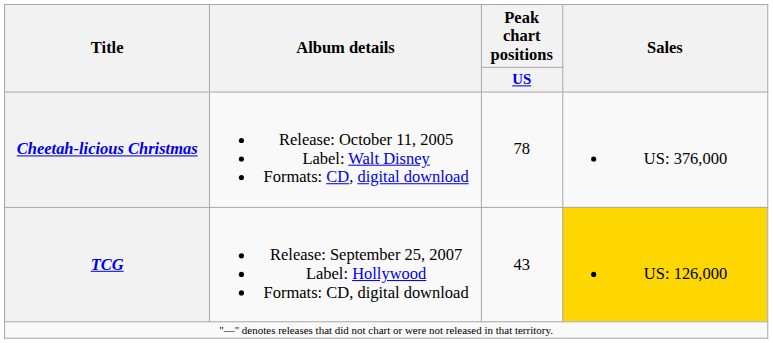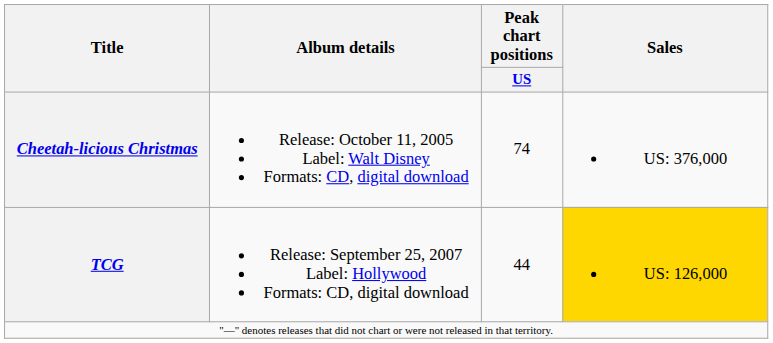 <table class="wikitable plainrowheaders" style="text-align:center;">
 <tr>
 <th scope="col" rowspan="2" style="width:12em;">Title</th>
 <th scope="col" rowspan="2" style="width:16em;">Album details</th>
 <th scope="col" colspan="1">Peak chart positions</th>
 <th scope="col" rowspan="2" style="width:12em;">Sales</th>
 </tr>
 <tr>
 <th scope="col" style="width:5em;font-size:90%;"><a href='#'>US</a><br></th>
 </tr>
 <tr>
 <th scope="row"><em><a href='#'>Cheetah-licious Christmas</a></em></th>
 <td><br><ul><li>Release: October 11, 2005</li><li>Label: <a href='#'>Walt Disney</a></li><li>Formats: <a href='#'>CD</a>, <a href='#'>digital download</a></li></ul></td>
-<td>78</td>
+<td>74</td>
 <td><br><ul><li>US: 376,000</li></ul></td>
 </tr>
 <tr>
 <th scope="row"><em><a href='#'>TCG</a></em></th>
 <td><br><ul><li>Release: September 25, 2007</li><li>Label: <a href='#'>Hollywood</a></li><li>Formats: CD, digital download</li></ul></td>
-<td>43</td>
+<td>44</td>
 <td style="background: gold;"><br><ul><li>US: 126,000</li></ul></td>
 </tr>
 <tr>
 <td align="center" colspan="14" style="font-size:8pt">"—" denotes releases that did not chart or were not released in that territory.</td>
 </tr>
 </table>
